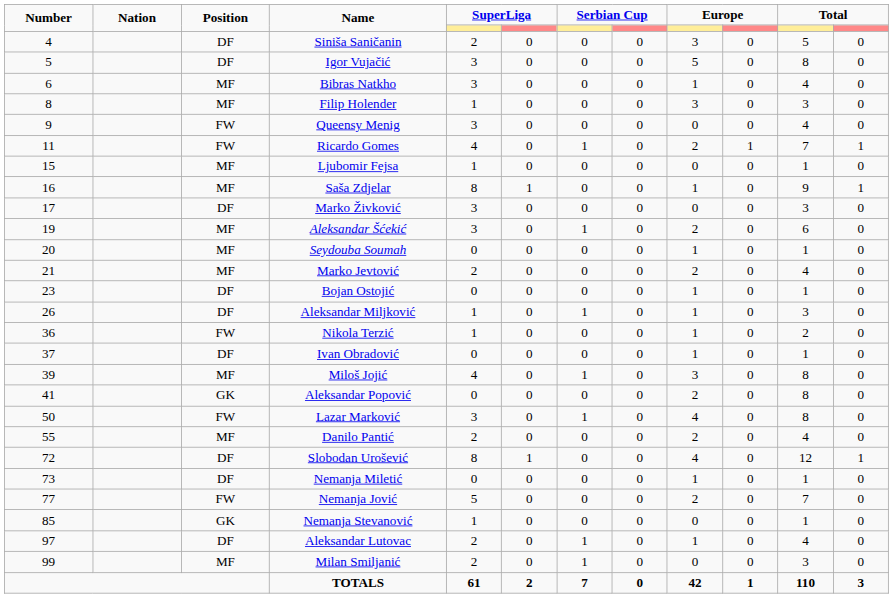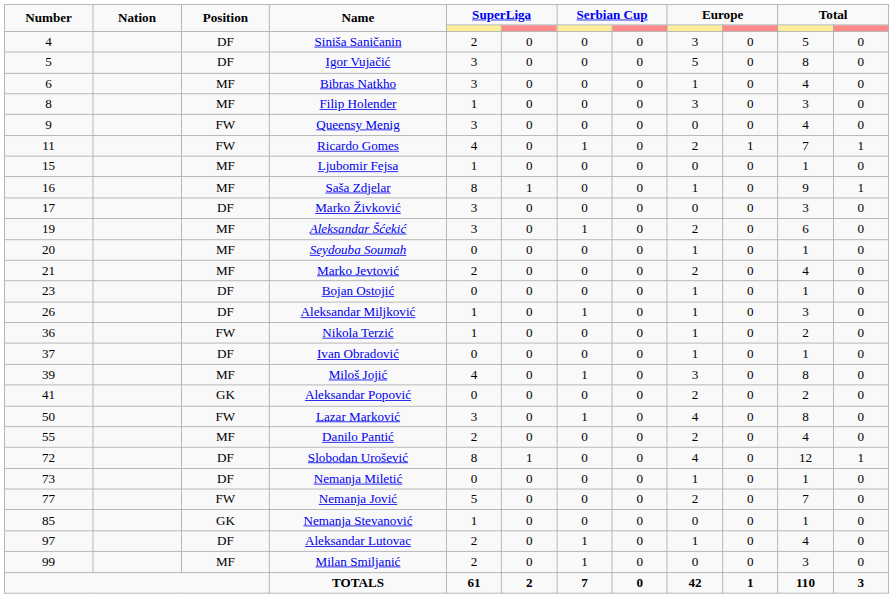 <table class="wikitable" style="font-size: 100%; text-align: center;">
 <tr>
 <td rowspan="2" width="10%" align="center"><strong>Number</strong></td>
 <td rowspan="2" width="10%" align="center"><strong>Nation</strong></td>
 <td rowspan="2" width="10%" align="center"><strong>Position</strong></td>
 <td rowspan="2" width="20%" align="center"><strong>Name</strong></td>
 <td colspan="2" align="center"><strong><a href='#'>SuperLiga</a></strong></td>
 <td colspan="2" align="center"><strong><a href='#'>Serbian Cup</a></strong></td>
 <td colspan="2" align="center"><strong>Europe</strong></td>
 <td colspan="2" align="center"><strong>Total</strong></td>
 </tr>
 <tr>
 <th width=60 style="background: #FFEE99"></th>
 <th width=60 style="background: #FF8888"></th>
 <th width=60 style="background: #FFEE99"></th>
 <th width=60 style="background: #FF8888"></th>
 <th width=60 style="background: #FFEE99"></th>
 <th width=60 style="background: #FF8888"></th>
 <th width=60 style="background: #FFEE99"></th>
 <th width=60 style="background: #FF8888"></th>
 </tr>
 <tr>
 <td>4</td>
 <td></td>
 <td>DF</td>
 <td><a href='#'>Siniša Saničanin</a></td>
 <td>2</td>
 <td>0</td>
 <td>0</td>
 <td>0</td>
 <td>3</td>
 <td>0</td>
 <td>5</td>
 <td>0</td>
 </tr>
 <tr>
 <td>5</td>
 <td></td>
 <td>DF</td>
 <td><a href='#'>Igor Vujačić</a></td>
 <td>3</td>
 <td>0</td>
 <td>0</td>
 <td>0</td>
 <td>5</td>
 <td>0</td>
 <td>8</td>
 <td>0</td>
 </tr>
 <tr>
 <td>6</td>
 <td></td>
 <td>MF</td>
 <td><a href='#'>Bibras Natkho</a></td>
 <td>3</td>
 <td>0</td>
 <td>0</td>
 <td>0</td>
 <td>1</td>
 <td>0</td>
 <td>4</td>
 <td>0</td>
 </tr>
 <tr>
 <td>8</td>
 <td></td>
 <td>MF</td>
 <td><a href='#'>Filip Holender</a></td>
 <td>1</td>
 <td>0</td>
 <td>0</td>
 <td>0</td>
 <td>3</td>
 <td>0</td>
 <td>3</td>
 <td>0</td>
 </tr>
 <tr>
 <td>9</td>
 <td></td>
 <td>FW</td>
 <td><a href='#'>Queensy Menig</a></td>
 <td>3</td>
 <td>0</td>
 <td>0</td>
 <td>0</td>
 <td>0</td>
 <td>0</td>
 <td>4</td>
 <td>0</td>
 </tr>
 <tr>
 <td>11</td>
 <td></td>
 <td>FW</td>
 <td><a href='#'>Ricardo Gomes</a></td>
 <td>4</td>
 <td>0</td>
 <td>1</td>
 <td>0</td>
 <td>2</td>
 <td>1</td>
 <td>7</td>
 <td>1</td>
 </tr>
 <tr>
 <td>15</td>
 <td></td>
 <td>MF</td>
 <td><a href='#'>Ljubomir Fejsa</a></td>
 <td>1</td>
 <td>0</td>
 <td>0</td>
 <td>0</td>
 <td>0</td>
 <td>0</td>
 <td>1</td>
 <td>0</td>
 </tr>
 <tr>
 <td>16</td>
 <td></td>
 <td>MF</td>
 <td><a href='#'>Saša Zdjelar</a></td>
 <td>8</td>
 <td>1</td>
 <td>0</td>
 <td>0</td>
 <td>1</td>
 <td>0</td>
 <td>9</td>
 <td>1</td>
 </tr>
 <tr>
 <td>17</td>
 <td></td>
 <td>DF</td>
 <td><a href='#'>Marko Živković</a></td>
 <td>3</td>
 <td>0</td>
 <td>0</td>
 <td>0</td>
 <td>0</td>
 <td>0</td>
 <td>3</td>
 <td>0</td>
 </tr>
 <tr>
 <td>19</td>
 <td></td>
 <td>MF</td>
 <td><em><a href='#'>Aleksandar Šćekić</a></em></td>
 <td>3</td>
 <td>0</td>
 <td>1</td>
 <td>0</td>
 <td>2</td>
 <td>0</td>
 <td>6</td>
 <td>0</td>
 </tr>
 <tr>
 <td>20</td>
 <td></td>
 <td>MF</td>
 <td><em><a href='#'>Seydouba Soumah</a></em></td>
 <td>0</td>
 <td>0</td>
 <td>0</td>
 <td>0</td>
 <td>1</td>
 <td>0</td>
 <td>1</td>
 <td>0</td>
 </tr>
 <tr>
 <td>21</td>
 <td></td>
 <td>MF</td>
 <td><a href='#'>Marko Jevtović</a></td>
 <td>2</td>
 <td>0</td>
 <td>0</td>
 <td>0</td>
 <td>2</td>
 <td>0</td>
 <td>4</td>
 <td>0</td>
 </tr>
 <tr>
 <td>23</td>
 <td></td>
 <td>DF</td>
 <td><a href='#'>Bojan Ostojić</a></td>
 <td>0</td>
 <td>0</td>
 <td>0</td>
 <td>0</td>
 <td>1</td>
 <td>0</td>
 <td>1</td>
 <td>0</td>
 </tr>
 <tr>
 <td>26</td>
 <td></td>
 <td>DF</td>
 <td><a href='#'>Aleksandar Miljković</a></td>
 <td>1</td>
 <td>0</td>
 <td>1</td>
 <td>0</td>
 <td>1</td>
 <td>0</td>
 <td>3</td>
 <td>0</td>
 </tr>
 <tr>
 <td>36</td>
 <td></td>
 <td>FW</td>
 <td><a href='#'>Nikola Terzić</a></td>
 <td>1</td>
 <td>0</td>
 <td>0</td>
 <td>0</td>
 <td>1</td>
 <td>0</td>
 <td>2</td>
 <td>0</td>
 </tr>
 <tr>
 <td>37</td>
 <td></td>
 <td>DF</td>
 <td><a href='#'>Ivan Obradović</a></td>
 <td>0</td>
 <td>0</td>
 <td>0</td>
 <td>0</td>
 <td>1</td>
 <td>0</td>
 <td>1</td>
 <td>0</td>
 </tr>
 <tr>
 <td>39</td>
 <td></td>
 <td>MF</td>
 <td><a href='#'>Miloš Jojić</a></td>
 <td>4</td>
 <td>0</td>
 <td>1</td>
 <td>0</td>
 <td>3</td>
 <td>0</td>
 <td>8</td>
 <td>0</td>
 </tr>
 <tr>
 <td>41</td>
 <td></td>
 <td>GK</td>
 <td><a href='#'>Aleksandar Popović</a></td>
 <td>0</td>
 <td>0</td>
 <td>0</td>
 <td>0</td>
 <td>2</td>
 <td>0</td>
-<td>8</td>
+<td>2</td>
 <td>0</td>
 </tr>
 <tr>
 <td>50</td>
 <td></td>
 <td>FW</td>
 <td><a href='#'>Lazar Marković</a></td>
 <td>3</td>
 <td>0</td>
 <td>1</td>
 <td>0</td>
 <td>4</td>
 <td>0</td>
 <td>8</td>
 <td>0</td>
 </tr>
 <tr>
 <td>55</td>
 <td></td>
 <td>MF</td>
 <td><a href='#'>Danilo Pantić</a></td>
 <td>2</td>
 <td>0</td>
 <td>0</td>
 <td>0</td>
 <td>2</td>
 <td>0</td>
 <td>4</td>
 <td>0</td>
 </tr>
 <tr>
 <td>72</td>
 <td></td>
 <td>DF</td>
 <td><a href='#'>Slobodan Urošević</a></td>
 <td>8</td>
 <td>1</td>
 <td>0</td>
 <td>0</td>
 <td>4</td>
 <td>0</td>
 <td>12</td>
 <td>1</td>
 </tr>
 <tr>
 <td>73</td>
 <td></td>
 <td>DF</td>
 <td><a href='#'>Nemanja Miletić</a></td>
 <td>0</td>
 <td>0</td>
 <td>0</td>
 <td>0</td>
 <td>1</td>
 <td>0</td>
 <td>1</td>
 <td>0</td>
 </tr>
 <tr>
 <td>77</td>
 <td></td>
 <td>FW</td>
 <td><a href='#'>Nemanja Jović</a></td>
 <td>5</td>
 <td>0</td>
 <td>0</td>
 <td>0</td>
 <td>2</td>
 <td>0</td>
 <td>7</td>
 <td>0</td>
 </tr>
 <tr>
 <td>85</td>
 <td></td>
 <td>GK</td>
 <td><a href='#'>Nemanja Stevanović</a></td>
 <td>1</td>
 <td>0</td>
 <td>0</td>
 <td>0</td>
 <td>0</td>
 <td>0</td>
 <td>1</td>
 <td>0</td>
 </tr>
 <tr>
 <td>97</td>
 <td></td>
 <td>DF</td>
 <td><a href='#'>Aleksandar Lutovac</a></td>
 <td>2</td>
 <td>0</td>
 <td>1</td>
 <td>0</td>
 <td>1</td>
 <td>0</td>
 <td>4</td>
 <td>0</td>
 </tr>
 <tr>
 <td>99</td>
 <td></td>
 <td>MF</td>
 <td><a href='#'>Milan Smiljanić</a></td>
 <td>2</td>
 <td>0</td>
 <td>1</td>
 <td>0</td>
 <td>0</td>
 <td>0</td>
 <td>3</td>
 <td>0</td>
 </tr>
 <tr>
 <td colspan="3"></td>
 <td><strong>TOTALS</strong></td>
 <td><strong>61</strong></td>
 <td><strong>2</strong></td>
 <td><strong>7</strong></td>
 <td><strong>0</strong></td>
 <td><strong>42</strong></td>
 <td><strong>1</strong></td>
 <td><strong>110</strong></td>
 <td><strong>3</strong></td>
 </tr>
 </table>
